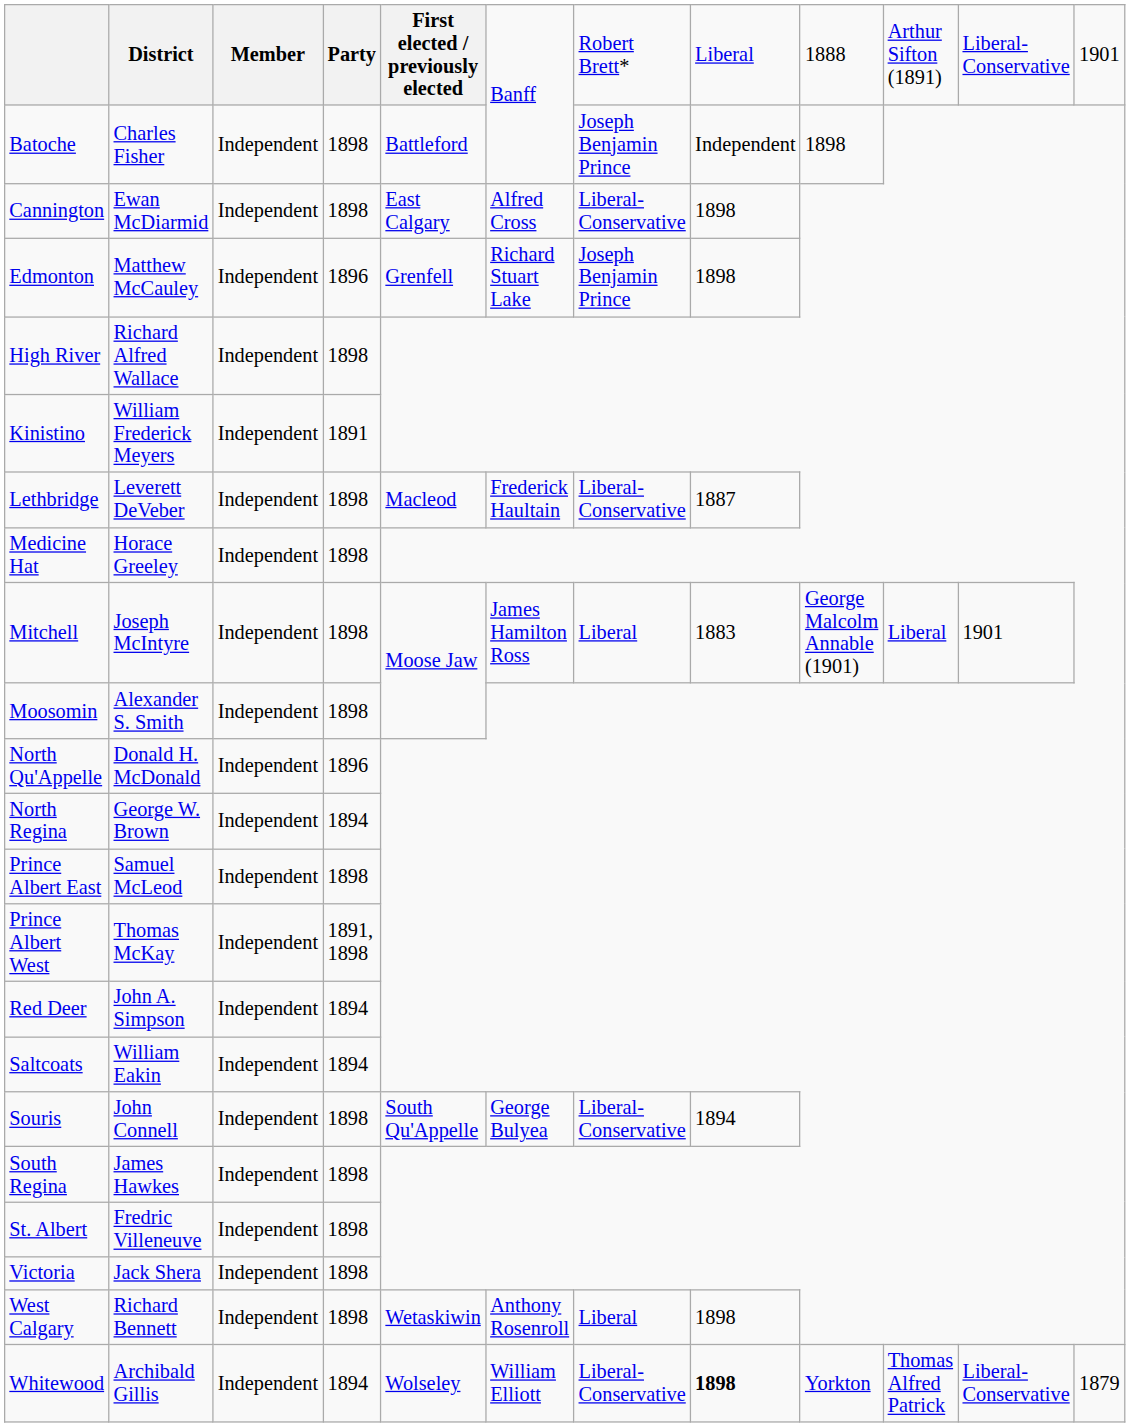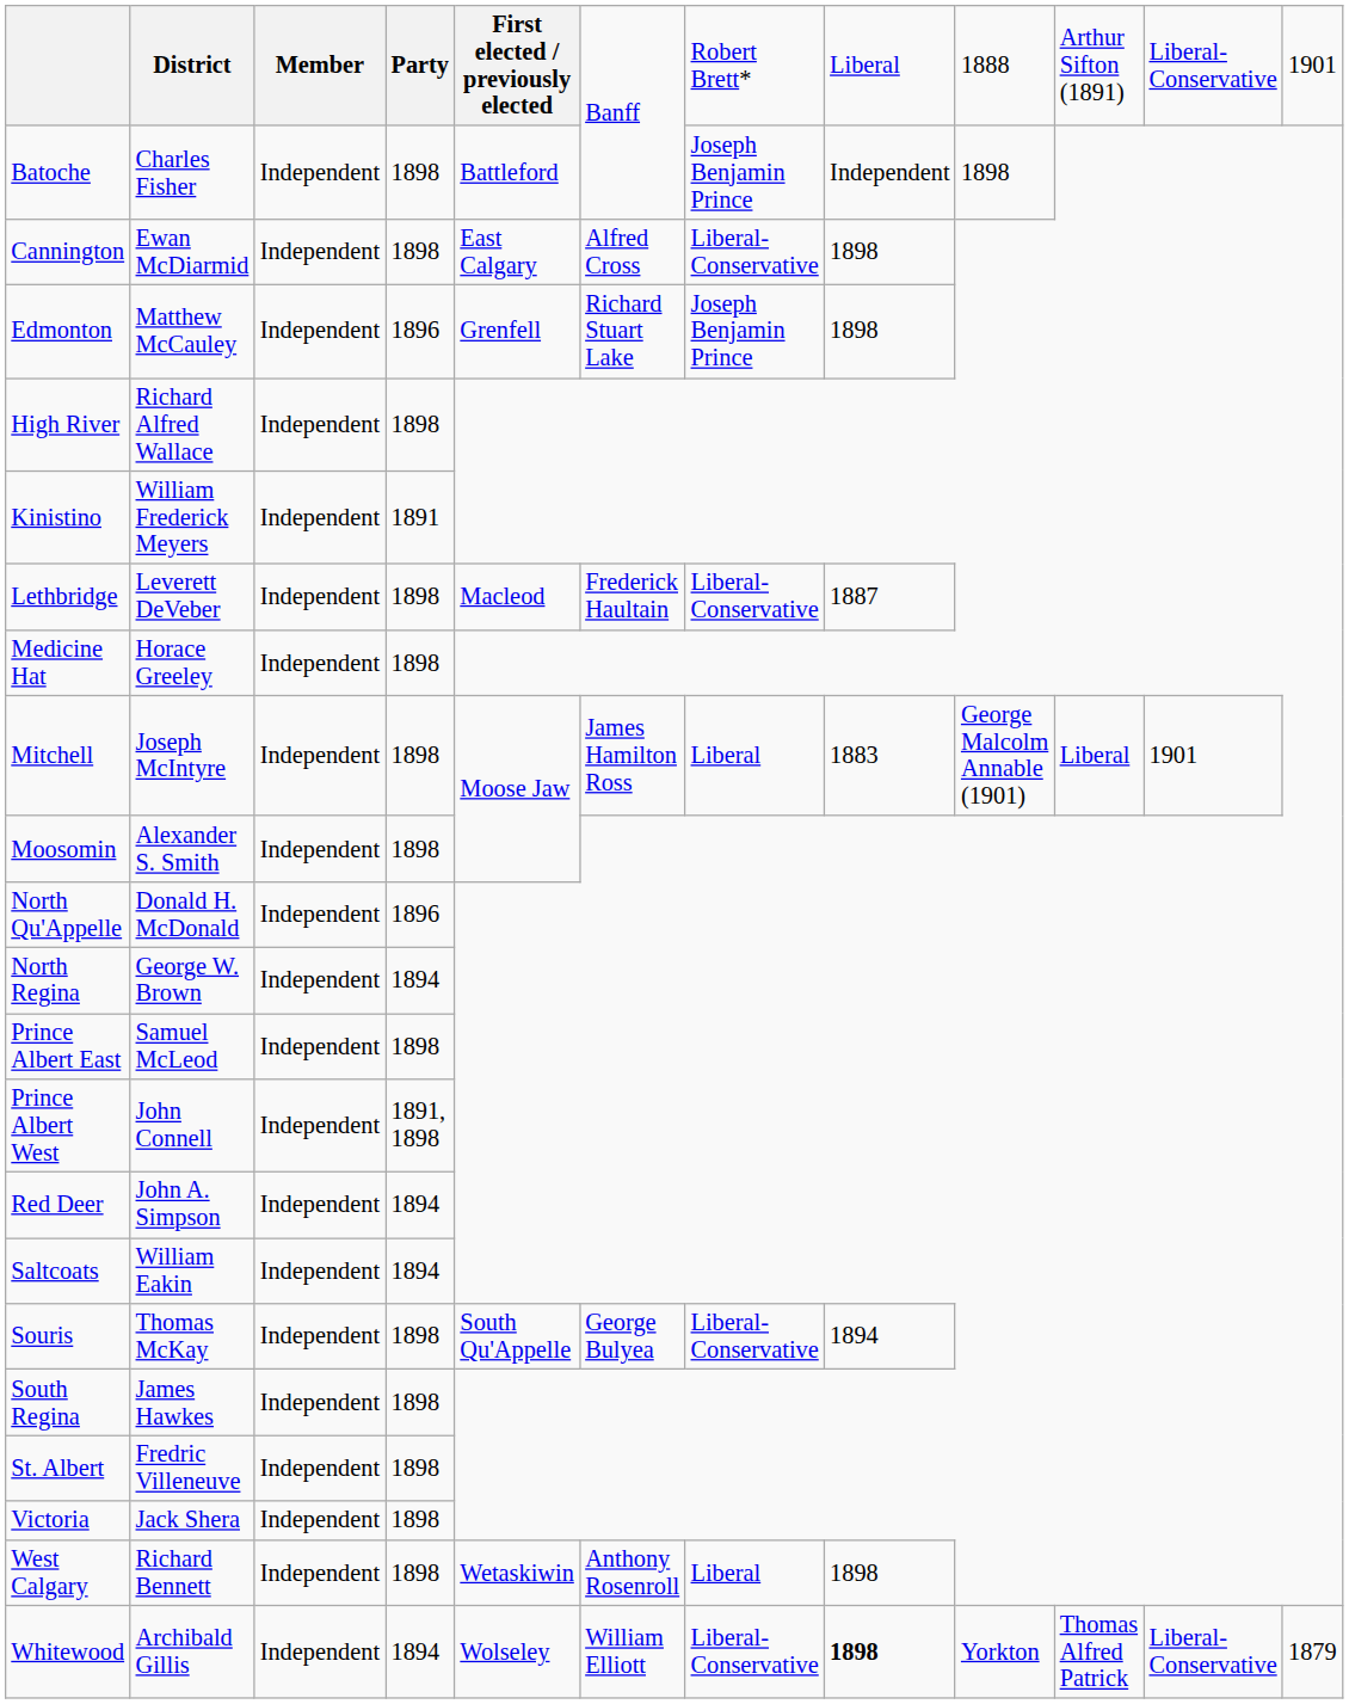 <table class="wikitable sortable">
 <tr>
 <th></th>
 <th>District</th>
 <th>Member</th>
 <th>Party</th>
 <th>First elected / previously elected<br></th>
 <td rowspan="2"><a href='#'>Banff</a></td>
 <td><a href='#'>Robert Brett</a>*</td>
 <td><a href='#'>Liberal</a></td>
 <td>1888<br></td>
 <td><a href='#'>Arthur Sifton</a> (1891)</td>
 <td><a href='#'>Liberal-Conservative</a></td>
 <td>1901</td>
 </tr>
 <tr>
 <td><a href='#'>Batoche</a></td>
 <td><a href='#'>Charles Fisher</a></td>
 <td>Independent</td>
 <td>1898<br></td>
 <td><a href='#'>Battleford</a></td>
 <td><a href='#'>Joseph Benjamin Prince</a></td>
 <td>Independent</td>
 <td>1898</td>
 </tr>
 <tr>
 <td><a href='#'>Cannington</a></td>
 <td><a href='#'>Ewan McDiarmid</a></td>
 <td>Independent</td>
 <td>1898<br></td>
 <td><a href='#'>East Calgary</a></td>
 <td><a href='#'>Alfred Cross</a></td>
 <td><a href='#'>Liberal-Conservative</a></td>
 <td>1898</td>
 </tr>
 <tr>
 <td><a href='#'>Edmonton</a></td>
 <td><a href='#'>Matthew McCauley</a></td>
 <td>Independent</td>
 <td>1896<br></td>
 <td><a href='#'>Grenfell</a></td>
 <td><a href='#'>Richard Stuart Lake</a></td>
 <td><a href='#'>Joseph Benjamin Prince</a></td>
 <td>1898</td>
 </tr>
 <tr>
 <td><a href='#'>High River</a></td>
 <td><a href='#'>Richard Alfred Wallace</a></td>
 <td>Independent</td>
 <td>1898</td>
 </tr>
 <tr>
 <td><a href='#'>Kinistino</a></td>
 <td><a href='#'>William Frederick Meyers</a></td>
 <td>Independent</td>
 <td>1891</td>
 </tr>
 <tr>
 <td><a href='#'>Lethbridge</a></td>
 <td><a href='#'>Leverett DeVeber</a></td>
 <td>Independent</td>
 <td>1898<br></td>
 <td><a href='#'>Macleod</a></td>
 <td><a href='#'>Frederick Haultain</a></td>
 <td><a href='#'>Liberal-Conservative</a></td>
 <td>1887</td>
 </tr>
 <tr>
 <td><a href='#'>Medicine Hat</a></td>
 <td><a href='#'>Horace Greeley</a></td>
 <td>Independent</td>
 <td>1898</td>
 </tr>
 <tr>
 <td><a href='#'>Mitchell</a></td>
 <td><a href='#'>Joseph McIntyre</a></td>
 <td>Independent</td>
 <td>1898<br></td>
 <td rowspan="2"><a href='#'>Moose Jaw</a></td>
 <td><a href='#'>James Hamilton Ross</a></td>
 <td><a href='#'>Liberal</a></td>
 <td>1883<br></td>
 <td><a href='#'>George Malcolm Annable</a> (1901)</td>
 <td><a href='#'>Liberal</a></td>
 <td>1901</td>
 </tr>
 <tr>
 <td><a href='#'>Moosomin</a></td>
 <td><a href='#'>Alexander S. Smith</a></td>
 <td>Independent</td>
 <td>1898</td>
 </tr>
 <tr>
 <td><a href='#'>North Qu'Appelle</a></td>
 <td><a href='#'>Donald H. McDonald</a></td>
 <td>Independent</td>
 <td>1896</td>
 </tr>
 <tr>
 <td><a href='#'>North Regina</a></td>
 <td><a href='#'>George W. Brown</a></td>
 <td>Independent</td>
 <td>1894</td>
 </tr>
 <tr>
 <td><a href='#'>Prince Albert East</a></td>
 <td><a href='#'>Samuel McLeod</a></td>
 <td>Independent</td>
 <td>1898</td>
 </tr>
 <tr>
 <td><a href='#'>Prince Albert West</a></td>
-<td><a href='#'>Thomas McKay</a></td>
+<td><a href='#'>John Connell</a></td>
 <td>Independent</td>
 <td>1891, 1898</td>
 </tr>
 <tr>
 <td><a href='#'>Red Deer</a></td>
 <td><a href='#'>John A. Simpson</a></td>
 <td>Independent</td>
 <td>1894</td>
 </tr>
 <tr>
 <td><a href='#'>Saltcoats</a></td>
 <td><a href='#'>William Eakin</a></td>
 <td>Independent</td>
 <td>1894</td>
 </tr>
 <tr>
 <td><a href='#'>Souris</a></td>
-<td><a href='#'>John Connell</a></td>
+<td><a href='#'>Thomas McKay</a></td>
 <td>Independent</td>
 <td>1898<br></td>
 <td><a href='#'>South Qu'Appelle</a></td>
 <td><a href='#'>George Bulyea</a></td>
 <td><a href='#'>Liberal-Conservative</a></td>
 <td>1894</td>
 </tr>
 <tr>
 <td><a href='#'>South Regina</a></td>
 <td><a href='#'>James Hawkes</a></td>
 <td>Independent</td>
 <td>1898</td>
 </tr>
 <tr>
 <td><a href='#'>St. Albert</a></td>
 <td><a href='#'>Fredric Villeneuve</a></td>
 <td>Independent</td>
 <td>1898</td>
 </tr>
 <tr>
 <td><a href='#'>Victoria</a></td>
 <td><a href='#'>Jack Shera</a></td>
 <td>Independent</td>
 <td>1898</td>
 </tr>
 <tr>
 <td><a href='#'>West Calgary</a></td>
 <td><a href='#'>Richard Bennett</a></td>
 <td>Independent</td>
 <td>1898<br></td>
 <td><a href='#'>Wetaskiwin</a></td>
 <td><a href='#'>Anthony Rosenroll</a></td>
 <td><a href='#'>Liberal</a></td>
 <td>1898</td>
 </tr>
 <tr>
 <td><a href='#'>Whitewood</a></td>
 <td><a href='#'>Archibald Gillis</a></td>
 <td>Independent</td>
 <td>1894<br></td>
 <td><a href='#'>Wolseley</a></td>
 <td><a href='#'>William Elliott</a></td>
 <td><a href='#'>Liberal-Conservative</a></td>
 <td><strong>1898<br></strong></td>
 <td><a href='#'>Yorkton</a></td>
 <td><a href='#'>Thomas Alfred Patrick</a></td>
 <td><a href='#'>Liberal-Conservative</a></td>
 <td>1879</td>
 </tr>
 </table>
